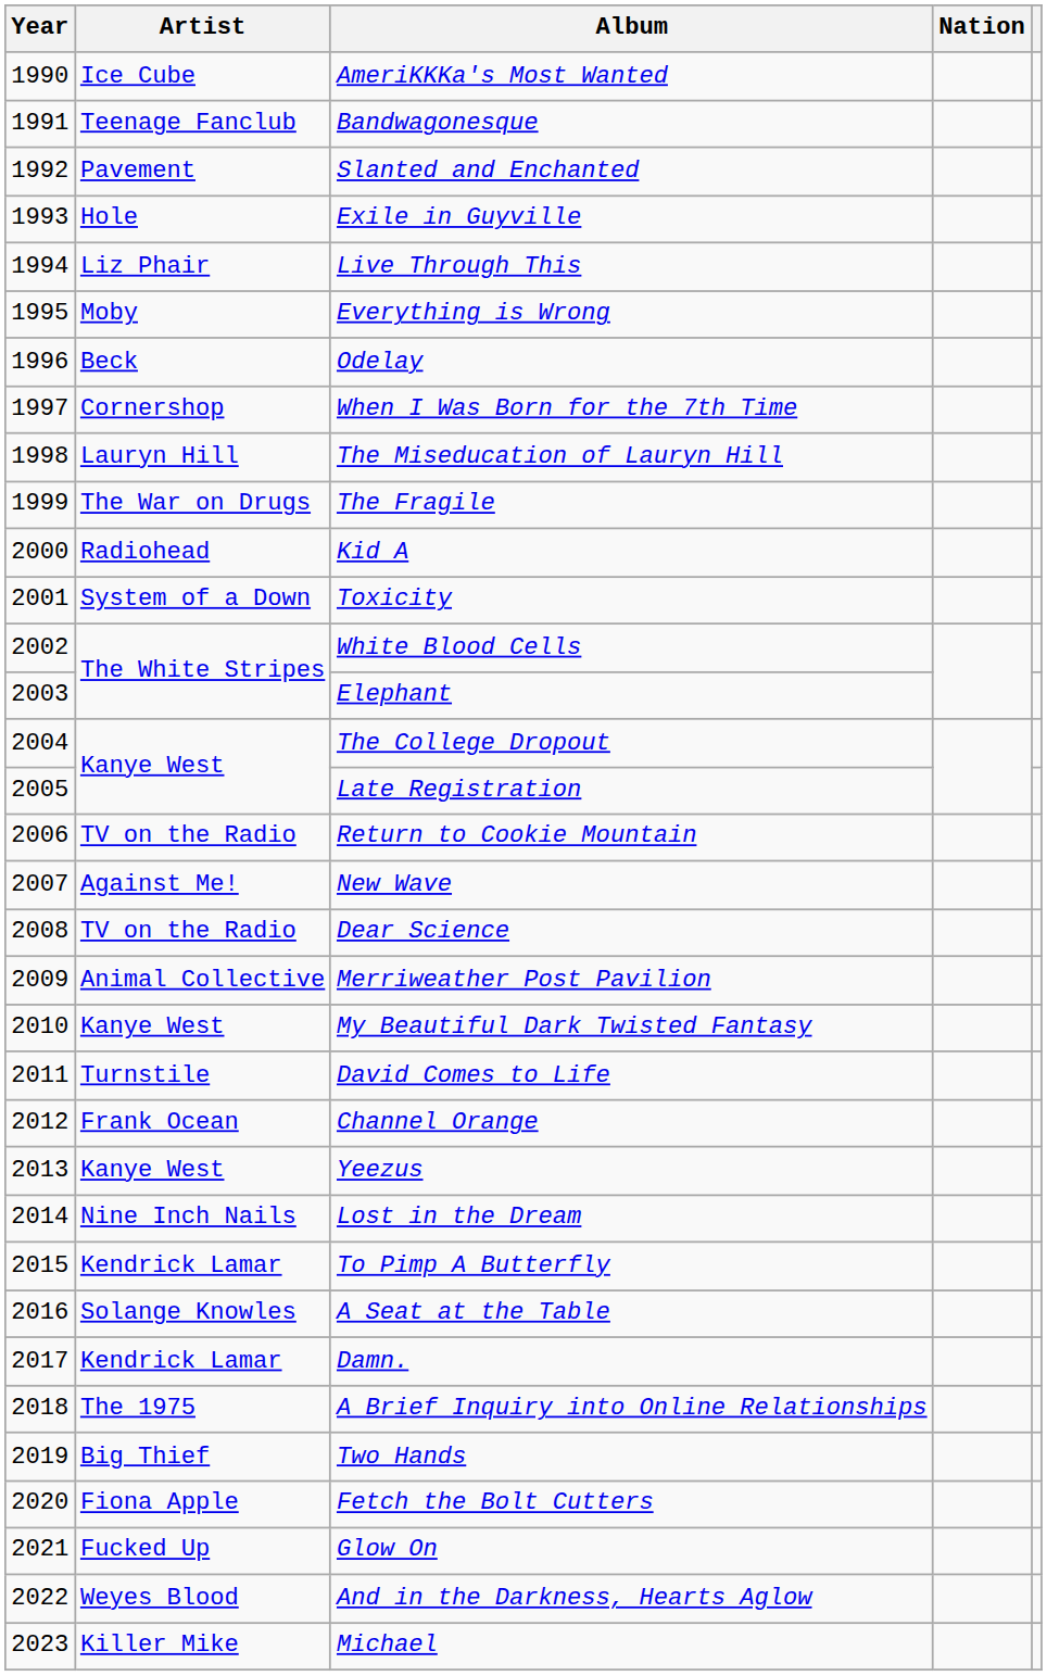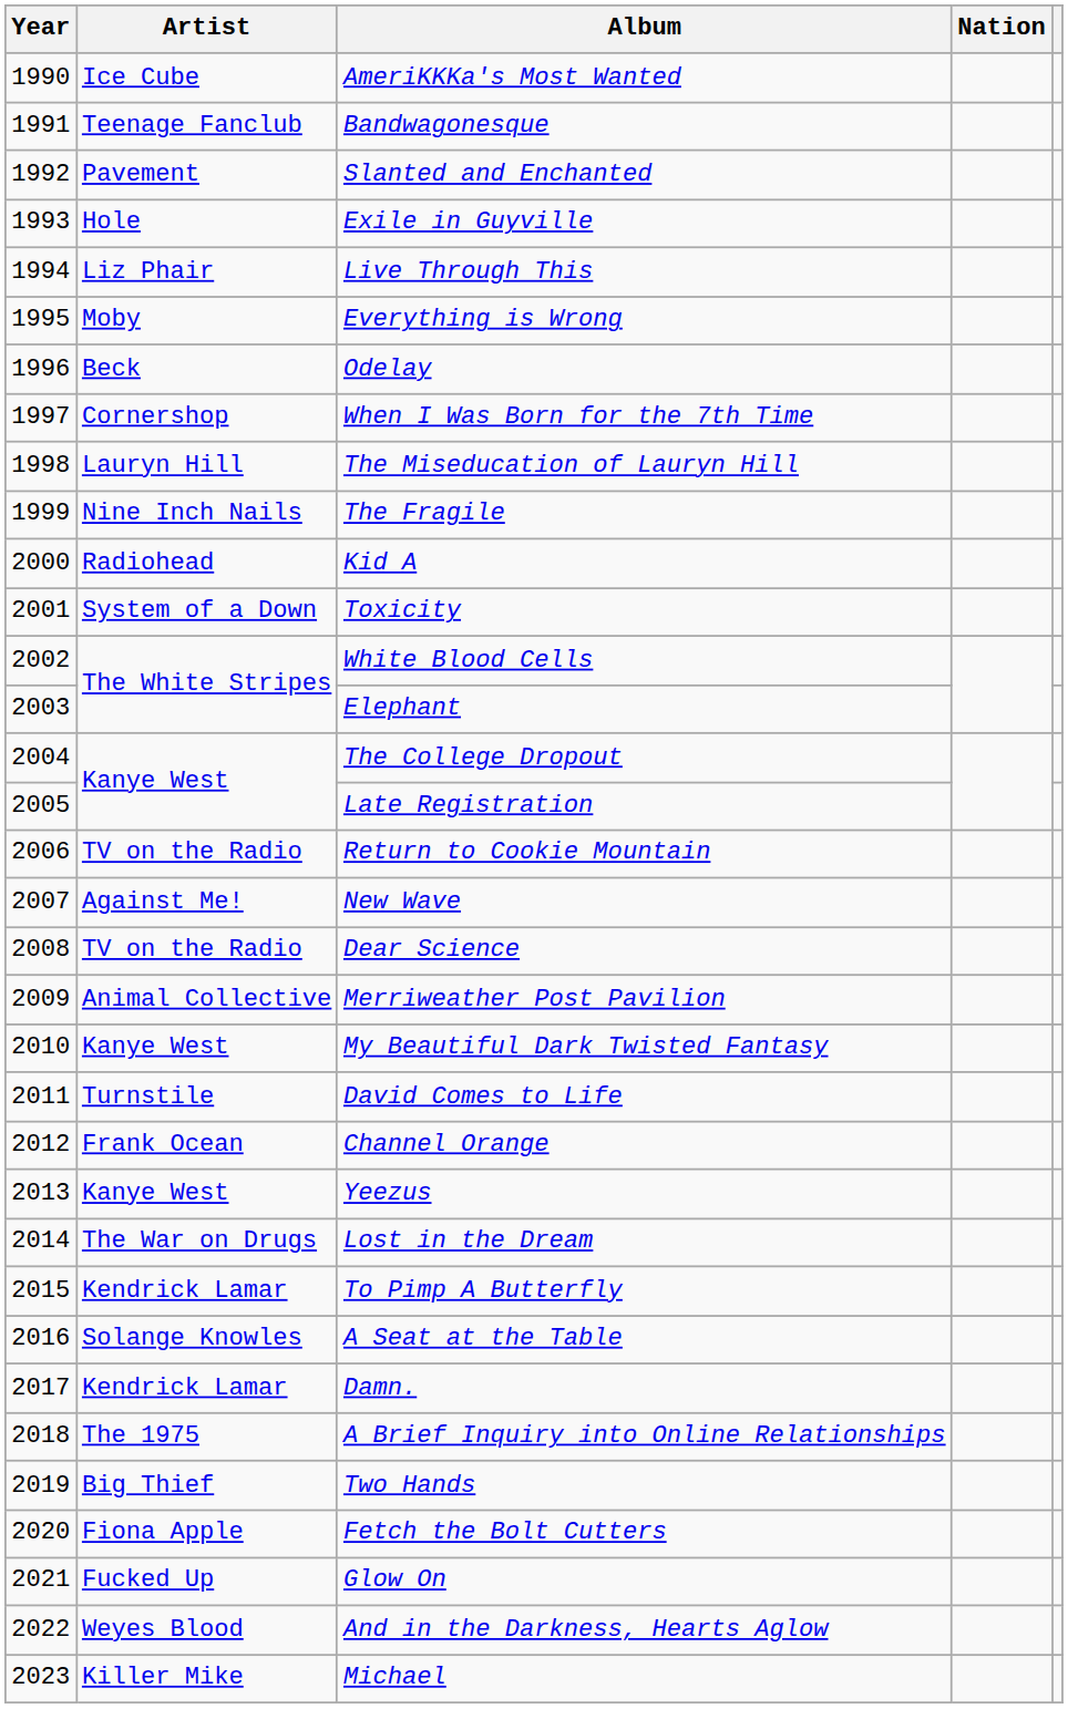 <table class="wikitable" style="font-size:0.95em;line-height:1.5em;">
 <tr>
 <th>Year</th>
 <th>Artist</th>
 <th>Album</th>
 <th>Nation</th>
 <th></th>
 </tr>
 <tr>
 <td>1990</td>
 <td><a href='#'>Ice Cube</a></td>
 <td><em><a href='#'>AmeriKKKa's Most Wanted</a></em></td>
 <td></td>
 <td></td>
 </tr>
 <tr>
 <td>1991</td>
 <td><a href='#'>Teenage Fanclub</a></td>
 <td><em><a href='#'>Bandwagonesque</a></em></td>
 <td></td>
 <td></td>
 </tr>
 <tr>
 <td>1992</td>
 <td><a href='#'>Pavement</a></td>
 <td><em><a href='#'>Slanted and Enchanted</a></em></td>
 <td></td>
 <td></td>
 </tr>
 <tr>
 <td>1993</td>
 <td><a href='#'>Hole</a></td>
 <td><em><a href='#'>Exile in Guyville</a></em></td>
 <td></td>
 <td></td>
 </tr>
 <tr>
 <td>1994</td>
 <td><a href='#'>Liz Phair</a></td>
 <td><em><a href='#'>Live Through This</a></em></td>
 <td></td>
 <td></td>
 </tr>
 <tr>
 <td>1995</td>
 <td><a href='#'>Moby</a></td>
 <td><em><a href='#'>Everything is Wrong</a></em></td>
 <td></td>
 <td></td>
 </tr>
 <tr>
 <td>1996</td>
 <td><a href='#'>Beck</a></td>
 <td><em><a href='#'>Odelay</a></em></td>
 <td></td>
 <td></td>
 </tr>
 <tr>
 <td>1997</td>
 <td><a href='#'>Cornershop</a></td>
 <td><em><a href='#'>When I Was Born for the 7th Time</a></em></td>
 <td></td>
 <td></td>
 </tr>
 <tr>
 <td>1998</td>
 <td><a href='#'>Lauryn Hill</a></td>
 <td><em><a href='#'>The Miseducation of Lauryn Hill</a></em></td>
 <td></td>
 <td></td>
 </tr>
 <tr>
 <td>1999</td>
-<td><a href='#'>The War on Drugs</a></td>
+<td><a href='#'>Nine Inch Nails</a></td>
 <td><em><a href='#'>The Fragile</a></em></td>
 <td></td>
 <td></td>
 </tr>
 <tr>
 <td>2000</td>
 <td><a href='#'>Radiohead</a></td>
 <td><em><a href='#'>Kid A</a></em></td>
 <td></td>
 <td></td>
 </tr>
 <tr>
 <td>2001</td>
 <td><a href='#'>System of a Down</a></td>
 <td><em><a href='#'>Toxicity</a></em></td>
 <td></td>
 <td></td>
 </tr>
 <tr>
 <td>2002</td>
 <td rowspan="2"><a href='#'>The White Stripes</a></td>
 <td><em><a href='#'>White Blood Cells</a></em></td>
 <td rowspan="2"></td>
 <td></td>
 </tr>
 <tr>
 <td>2003</td>
 <td><em><a href='#'>Elephant</a></em></td>
 <td></td>
 </tr>
 <tr>
 <td>2004</td>
 <td rowspan="2"><a href='#'>Kanye West</a></td>
 <td><em><a href='#'>The College Dropout</a></em></td>
 <td rowspan="2"></td>
 <td></td>
 </tr>
 <tr>
 <td>2005</td>
 <td><em><a href='#'>Late Registration</a></em></td>
 <td></td>
 </tr>
 <tr>
 <td>2006</td>
 <td><a href='#'>TV on the Radio</a></td>
 <td><em><a href='#'>Return to Cookie Mountain</a></em></td>
 <td></td>
 <td></td>
 </tr>
 <tr>
 <td>2007</td>
 <td><a href='#'>Against Me!</a></td>
 <td><em><a href='#'>New Wave</a></em></td>
 <td></td>
 <td></td>
 </tr>
 <tr>
 <td>2008</td>
 <td><a href='#'>TV on the Radio</a></td>
 <td><em><a href='#'>Dear Science</a></em></td>
 <td></td>
 <td></td>
 </tr>
 <tr>
 <td>2009</td>
 <td><a href='#'>Animal Collective</a></td>
 <td><em><a href='#'>Merriweather Post Pavilion</a></em></td>
 <td></td>
 <td></td>
 </tr>
 <tr>
 <td>2010</td>
 <td><a href='#'>Kanye West</a></td>
 <td><em><a href='#'>My Beautiful Dark Twisted Fantasy</a></em></td>
 <td></td>
 <td></td>
 </tr>
 <tr>
 <td>2011</td>
 <td><a href='#'>Turnstile</a></td>
 <td><em><a href='#'>David Comes to Life</a></em></td>
 <td></td>
 <td></td>
 </tr>
 <tr>
 <td>2012</td>
 <td><a href='#'>Frank Ocean</a></td>
 <td><em><a href='#'>Channel Orange</a></em></td>
 <td></td>
 <td></td>
 </tr>
 <tr>
 <td>2013</td>
 <td><a href='#'>Kanye West</a></td>
 <td><em><a href='#'>Yeezus</a></em></td>
 <td></td>
 <td></td>
 </tr>
 <tr>
 <td>2014</td>
-<td><a href='#'>Nine Inch Nails</a></td>
+<td><a href='#'>The War on Drugs</a></td>
 <td><em><a href='#'>Lost in the Dream</a></em></td>
 <td></td>
 <td></td>
 </tr>
 <tr>
 <td>2015</td>
 <td><a href='#'>Kendrick Lamar</a></td>
 <td><em><a href='#'>To Pimp A Butterfly</a></em></td>
 <td></td>
 <td></td>
 </tr>
 <tr>
 <td>2016</td>
 <td><a href='#'>Solange Knowles</a></td>
 <td><em><a href='#'>A Seat at the Table</a></em></td>
 <td></td>
 <td></td>
 </tr>
 <tr>
 <td>2017</td>
 <td><a href='#'>Kendrick Lamar</a></td>
 <td><em><a href='#'>Damn.</a></em></td>
 <td></td>
 <td></td>
 </tr>
 <tr>
 <td>2018</td>
 <td><a href='#'>The 1975</a></td>
 <td><em><a href='#'>A Brief Inquiry into Online Relationships</a></em></td>
 <td></td>
 <td></td>
 </tr>
 <tr>
 <td>2019</td>
 <td><a href='#'>Big Thief</a></td>
 <td><em><a href='#'>Two Hands</a></em></td>
 <td></td>
 <td></td>
 </tr>
 <tr>
 <td>2020</td>
 <td><a href='#'>Fiona Apple</a></td>
 <td><em><a href='#'>Fetch the Bolt Cutters</a></em></td>
 <td></td>
 <td></td>
 </tr>
 <tr>
 <td>2021</td>
 <td><a href='#'>Fucked Up</a></td>
 <td><em><a href='#'>Glow On</a></em></td>
 <td></td>
 <td></td>
 </tr>
 <tr>
 <td>2022</td>
 <td><a href='#'>Weyes Blood</a></td>
 <td><em><a href='#'>And in the Darkness, Hearts Aglow</a></em></td>
 <td></td>
 <td></td>
 </tr>
 <tr>
 <td>2023</td>
 <td><a href='#'>Killer Mike</a></td>
 <td><em><a href='#'>Michael</a></em></td>
 <td></td>
 <td></td>
 </tr>
 </table>
